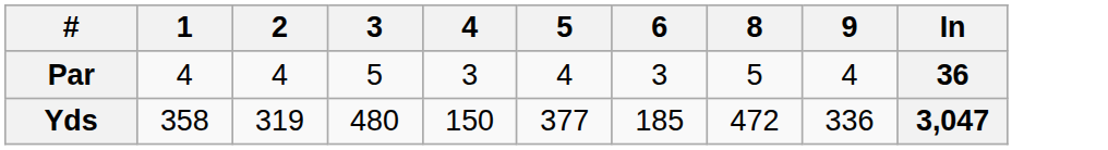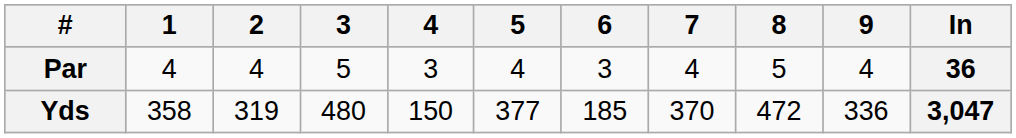 <table class="wikitable" style="text-align: center;">
 <tr>
 <th>#</th>
 <th>1</th>
 <th>2</th>
 <th>3</th>
 <th>4</th>
 <th>5</th>
 <th>6</th>
+<th>7</th>
 <th>8</th>
 <th>9</th>
 <th>In</th>
 </tr>
 <tr>
 <th>Par</th>
 <td>    4    </td>
 <td>    4    </td>
 <td>    5    </td>
 <td>    3    </td>
 <td>    4    </td>
 <td>    3    </td>
+<td>    4    </td>
 <td>    5    </td>
 <td>    4    </td>
 <th>    36    </th>
 </tr>
 <tr>
 <th>    Yds    </th>
 <td>358</td>
 <td>319</td>
 <td>480</td>
 <td>150</td>
 <td>377</td>
 <td>185</td>
+<td>370</td>
 <td>472</td>
 <td>336</td>
 <th>3,047</th>
 </tr>
 </table>
